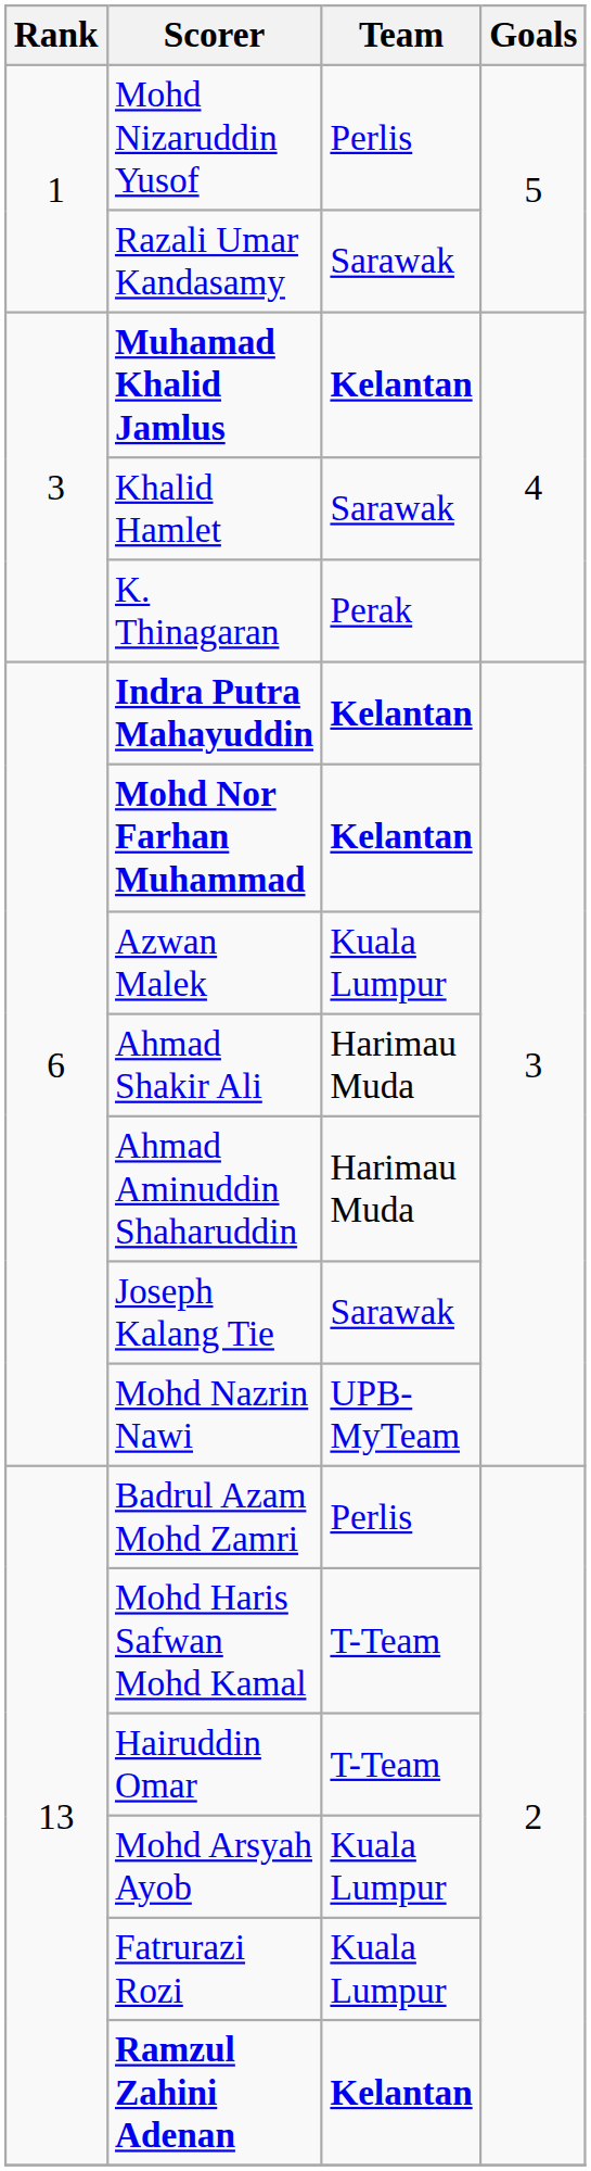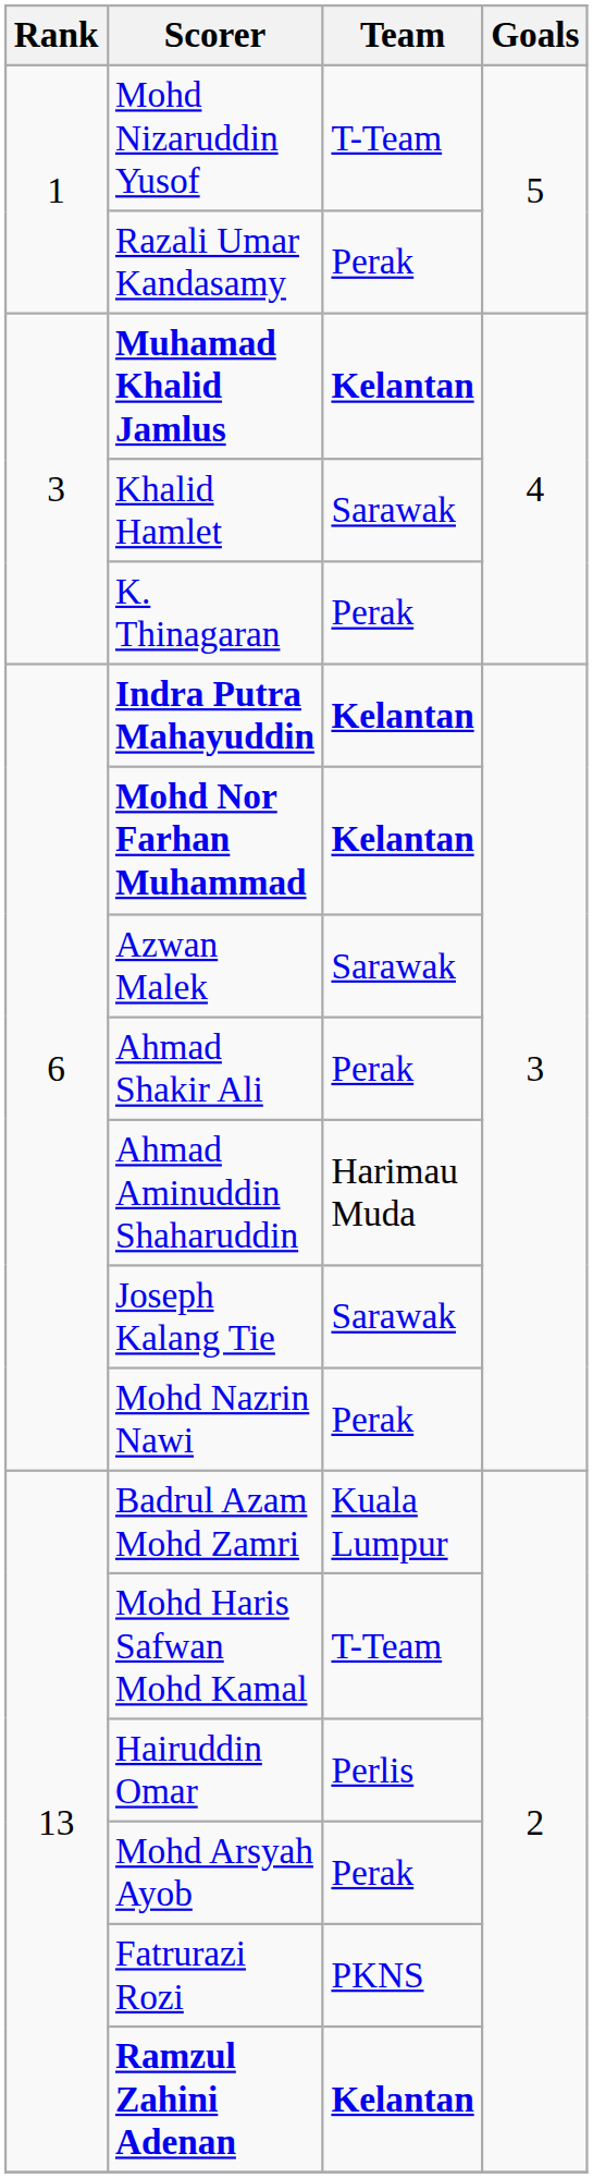 <table class="wikitable" width="35%" style="font-size: 95%;">
 <tr>
 <th>Rank</th>
 <th>Scorer</th>
 <th>Team</th>
 <th>Goals</th>
 </tr>
 <tr>
 <td rowspan="2" align=center>1</td>
 <td><a href='#'>Mohd Nizaruddin Yusof</a></td>
-<td><a href='#'>Perlis</a></td>
+<td><a href='#'>T-Team</a></td>
 <td rowspan="2" align=center>5</td>
 </tr>
 <tr>
 <td><a href='#'>Razali Umar Kandasamy</a></td>
-<td><a href='#'>Sarawak</a></td>
+<td><a href='#'>Perak</a></td>
 </tr>
 <tr>
 <td rowspan="3" align=center>3</td>
 <td><strong><a href='#'>Muhamad Khalid Jamlus</a></strong></td>
 <td><strong><a href='#'>Kelantan</a></strong></td>
 <td rowspan="3" align=center>4</td>
 </tr>
 <tr>
 <td><a href='#'>Khalid Hamlet</a></td>
 <td><a href='#'>Sarawak</a></td>
 </tr>
 <tr>
 <td><a href='#'>K. Thinagaran</a></td>
 <td><a href='#'>Perak</a></td>
 </tr>
 <tr>
 <td rowspan="7" align=center>6</td>
 <td><strong><a href='#'>Indra Putra Mahayuddin</a></strong></td>
 <td><strong><a href='#'>Kelantan</a></strong></td>
 <td rowspan="7" align=center>3</td>
 </tr>
 <tr>
 <td><strong><a href='#'>Mohd Nor Farhan Muhammad</a></strong></td>
 <td><strong><a href='#'>Kelantan</a></strong></td>
 </tr>
 <tr>
 <td><a href='#'>Azwan Malek</a></td>
-<td><a href='#'>Kuala Lumpur</a></td>
+<td><a href='#'>Sarawak</a></td>
 </tr>
 <tr>
 <td><a href='#'>Ahmad Shakir Ali</a></td>
-<td>Harimau Muda</td>
+<td><a href='#'>Perak</a></td>
 </tr>
 <tr>
 <td><a href='#'>Ahmad Aminuddin Shaharuddin</a></td>
 <td>Harimau Muda</td>
 </tr>
 <tr>
 <td><a href='#'>Joseph Kalang Tie</a></td>
 <td><a href='#'>Sarawak</a></td>
 </tr>
 <tr>
 <td><a href='#'>Mohd Nazrin Nawi</a></td>
-<td><a href='#'>UPB-MyTeam</a></td>
+<td><a href='#'>Perak</a></td>
 </tr>
 <tr>
 <td rowspan="6" align=center>13</td>
 <td><a href='#'>Badrul Azam Mohd Zamri</a></td>
-<td><a href='#'>Perlis</a></td>
+<td><a href='#'>Kuala Lumpur</a></td>
 <td rowspan="6" align=center>2</td>
 </tr>
 <tr>
 <td><a href='#'>Mohd Haris Safwan Mohd Kamal</a></td>
 <td><a href='#'>T-Team</a></td>
 </tr>
 <tr>
 <td><a href='#'>Hairuddin Omar</a></td>
-<td><a href='#'>T-Team</a></td>
+<td><a href='#'>Perlis</a></td>
 </tr>
 <tr>
 <td><a href='#'>Mohd Arsyah Ayob</a></td>
-<td><a href='#'>Kuala Lumpur</a></td>
+<td><a href='#'>Perak</a></td>
 </tr>
 <tr>
 <td><a href='#'>Fatrurazi Rozi</a></td>
-<td><a href='#'>Kuala Lumpur</a></td>
+<td><a href='#'>PKNS</a></td>
 </tr>
 <tr>
 <td><strong><a href='#'>Ramzul Zahini Adenan</a></strong></td>
 <td><strong><a href='#'>Kelantan</a></strong></td>
 </tr>
 <tr>
 </tr>
 </table>
